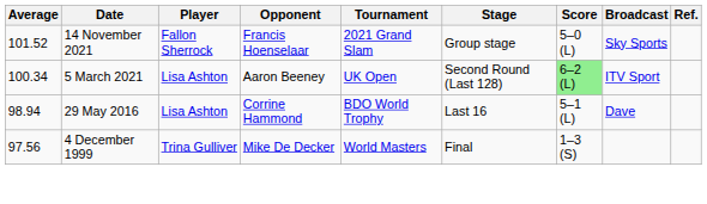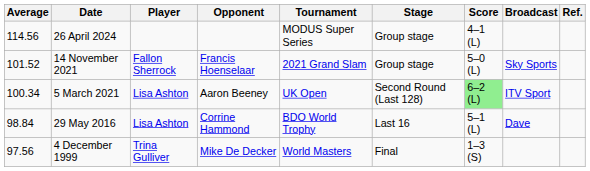 <table class="wikitable">
 <tr>
 <th>Average</th>
 <th>Date</th>
 <th>Player</th>
 <th>Opponent</th>
 <th>Tournament</th>
 <th>Stage</th>
 <th>Score</th>
 <th>Broadcast</th>
 <th>Ref.</th>
+</tr>
+<tr>
+<td>114.56</td>
+<td>26 April 2024</td>
+<td></td>
+<td></td>
+<td>MODUS Super Series</td>
+<td>Group stage</td>
+<td>4–1 (L)</td>
+<td></td>
+<td></td>
 </tr>
 <tr>
 <td>101.52</td>
 <td>14 November 2021</td>
 <td> <a href='#'>Fallon Sherrock</a></td>
 <td><a href='#'>Francis Hoenselaar</a></td>
 <td><a href='#'>2021 Grand Slam</a></td>
 <td>Group stage</td>
 <td>5–0 (L)</td>
 <td><a href='#'>Sky Sports</a></td>
 <td></td>
 </tr>
 <tr>
 <td>100.34</td>
 <td>5 March 2021</td>
 <td> <a href='#'>Lisa Ashton</a></td>
 <td>Aaron Beeney</td>
 <td><a href='#'>UK Open</a></td>
 <td>Second Round (Last 128)</td>
 <td style="background: lightgreen;">6–2 (L)</td>
 <td><a href='#'>ITV Sport</a></td>
 <td></td>
 </tr>
 <tr>
-<td>98.94</td>
+<td>98.84</td>
 <td>29 May 2016</td>
 <td> <a href='#'>Lisa Ashton</a></td>
 <td><a href='#'>Corrine Hammond</a></td>
 <td><a href='#'>BDO World Trophy</a></td>
 <td>Last 16</td>
 <td>5–1 (L)</td>
 <td><a href='#'>Dave</a></td>
 <td></td>
 </tr>
 <tr>
 <td>97.56</td>
 <td>4 December 1999</td>
 <td> <a href='#'>Trina Gulliver</a></td>
 <td><a href='#'>Mike De Decker</a></td>
 <td><a href='#'>World Masters</a></td>
 <td>Final</td>
 <td>1–3 (S)</td>
 <td></td>
 <td></td>
 </tr>
 </table>
